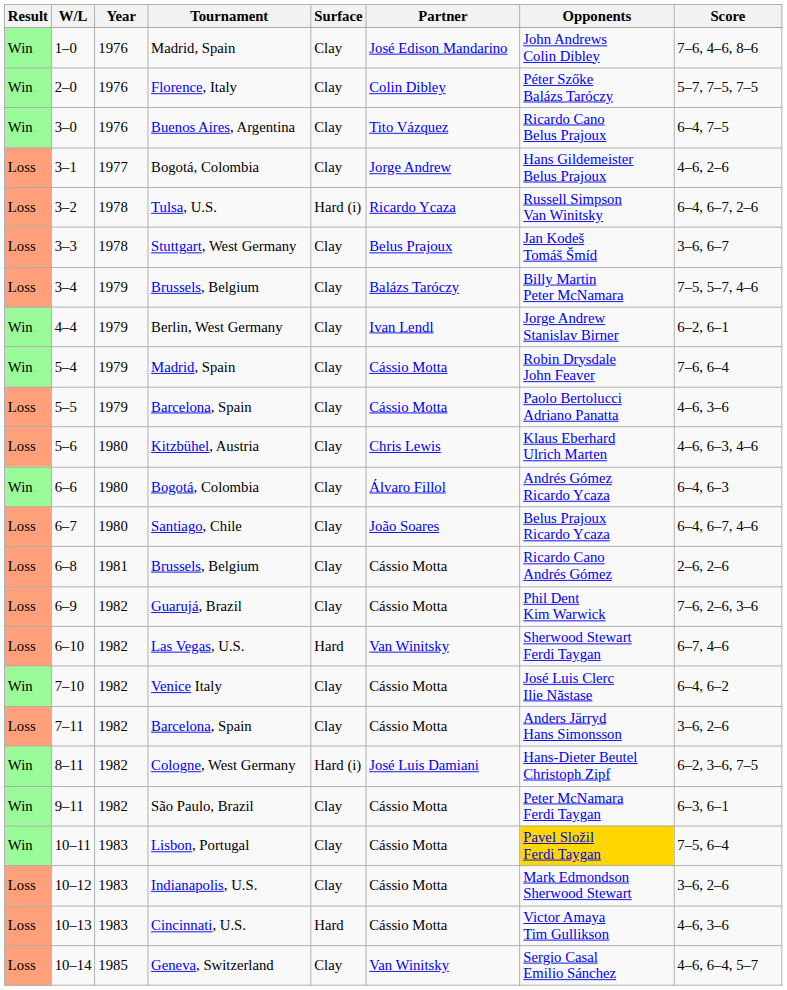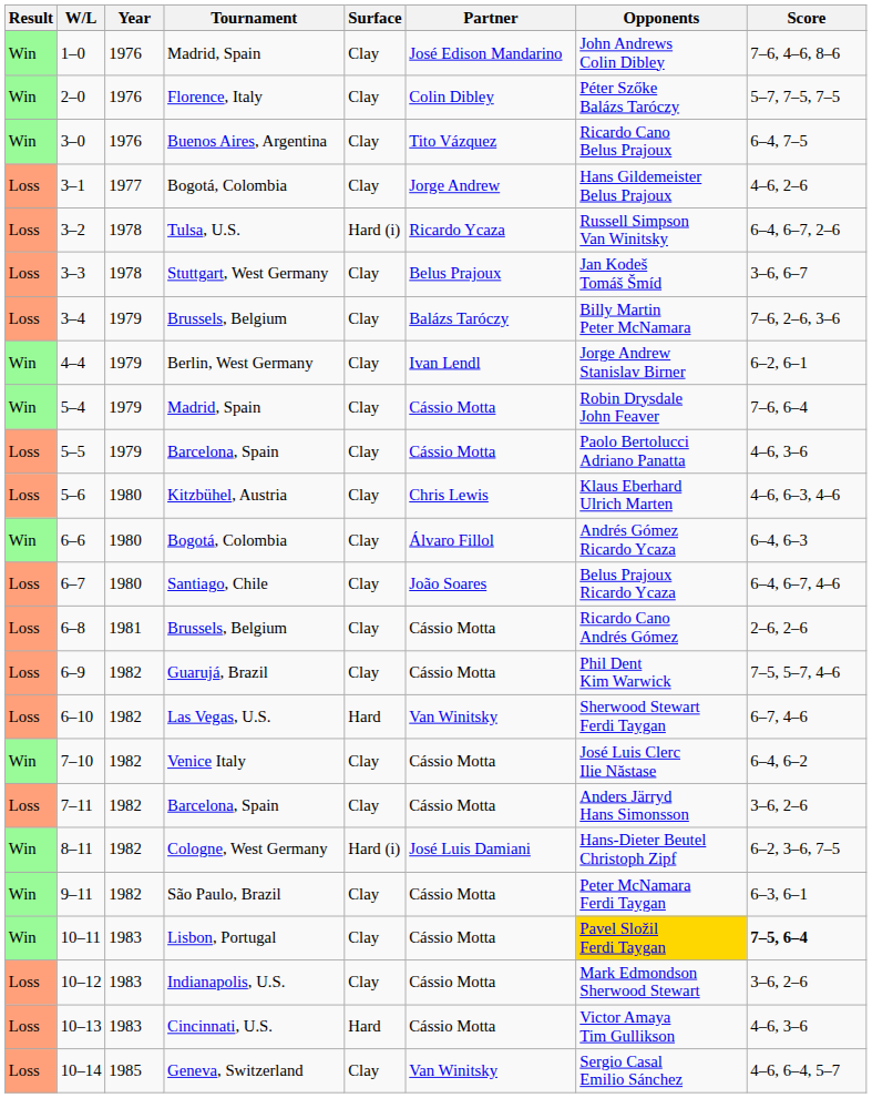 <table class="sortable wikitable">
 <tr>
 <th>Result</th>
 <th style="width:40px" class="unsortable">W/L</th>
 <th style="width:50px">Year</th>
 <th style="width:170px">Tournament</th>
 <th style="width:50px">Surface</th>
 <th style="width:160px">Partner</th>
 <th style="width:160px">Opponents</th>
 <th style="width:110px" class="unsortable">Score</th>
 </tr>
 <tr>
 </tr>
 <tr>
 <td style="background:#98fb98;">Win</td>
 <td>1–0</td>
 <td>1976</td>
 <td>Madrid, Spain</td>
 <td>Clay</td>
 <td> <a href='#'>José Edison Mandarino</a></td>
 <td> <a href='#'>John Andrews</a> <br>  <a href='#'>Colin Dibley</a></td>
 <td>7–6, 4–6, 8–6</td>
 </tr>
 <tr>
 <td style="background:#98fb98;">Win</td>
 <td>2–0</td>
 <td>1976</td>
 <td><a href='#'>Florence</a>, Italy</td>
 <td>Clay</td>
 <td> <a href='#'>Colin Dibley</a></td>
 <td> <a href='#'>Péter Szőke</a> <br>  <a href='#'>Balázs Taróczy</a></td>
 <td>5–7, 7–5, 7–5</td>
 </tr>
 <tr>
 <td style="background:#98fb98;">Win</td>
 <td>3–0</td>
 <td>1976</td>
 <td><a href='#'>Buenos Aires</a>, Argentina</td>
 <td>Clay</td>
 <td> <a href='#'>Tito Vázquez</a></td>
 <td> <a href='#'>Ricardo Cano</a> <br>  <a href='#'>Belus Prajoux</a></td>
 <td>6–4, 7–5</td>
 </tr>
 <tr>
 <td style="background:#ffa07a;">Loss</td>
 <td>3–1</td>
 <td>1977</td>
 <td>Bogotá, Colombia</td>
 <td>Clay</td>
 <td> <a href='#'>Jorge Andrew</a></td>
 <td> <a href='#'>Hans Gildemeister</a> <br>  <a href='#'>Belus Prajoux</a></td>
 <td>4–6, 2–6</td>
 </tr>
 <tr>
 <td style="background:#ffa07a;">Loss</td>
 <td>3–2</td>
 <td>1978</td>
 <td><a href='#'>Tulsa</a>, U.S.</td>
 <td>Hard (i)</td>
 <td> <a href='#'>Ricardo Ycaza</a></td>
 <td> <a href='#'>Russell Simpson</a> <br>  <a href='#'>Van Winitsky</a></td>
 <td>6–4, 6–7, 2–6</td>
 </tr>
 <tr>
 <td style="background:#ffa07a;">Loss</td>
 <td>3–3</td>
 <td>1978</td>
 <td><a href='#'>Stuttgart</a>, West Germany</td>
 <td>Clay</td>
 <td> <a href='#'>Belus Prajoux</a></td>
 <td> <a href='#'>Jan Kodeš</a> <br>  <a href='#'>Tomáš Šmíd</a></td>
 <td>3–6, 6–7</td>
 </tr>
 <tr>
 <td style="background:#ffa07a;">Loss</td>
 <td>3–4</td>
 <td>1979</td>
 <td><a href='#'>Brussels</a>, Belgium</td>
 <td>Clay</td>
 <td> <a href='#'>Balázs Taróczy</a></td>
 <td> <a href='#'>Billy Martin</a> <br>  <a href='#'>Peter McNamara</a></td>
-<td>7–5, 5–7, 4–6</td>
+<td>7–6, 2–6, 3–6</td>
 </tr>
 <tr>
 <td style="background:#98fb98;">Win</td>
 <td>4–4</td>
 <td>1979</td>
 <td>Berlin, West Germany</td>
 <td>Clay</td>
 <td> <a href='#'>Ivan Lendl</a></td>
 <td> <a href='#'>Jorge Andrew</a> <br>  <a href='#'>Stanislav Birner</a></td>
 <td>6–2, 6–1</td>
 </tr>
 <tr>
 <td style="background:#98fb98;">Win</td>
 <td>5–4</td>
 <td>1979</td>
 <td><a href='#'>Madrid</a>, Spain</td>
 <td>Clay</td>
 <td> <a href='#'>Cássio Motta</a></td>
 <td> <a href='#'>Robin Drysdale</a> <br>  <a href='#'>John Feaver</a></td>
 <td>7–6, 6–4</td>
 </tr>
 <tr>
 <td style="background:#ffa07a;">Loss</td>
 <td>5–5</td>
 <td>1979</td>
 <td><a href='#'>Barcelona</a>, Spain</td>
 <td>Clay</td>
 <td> <a href='#'>Cássio Motta</a></td>
 <td> <a href='#'>Paolo Bertolucci</a> <br>  <a href='#'>Adriano Panatta</a></td>
 <td>4–6, 3–6</td>
 </tr>
 <tr>
 <td style="background:#ffa07a;">Loss</td>
 <td>5–6</td>
 <td>1980</td>
 <td><a href='#'>Kitzbühel</a>, Austria</td>
 <td>Clay</td>
 <td> <a href='#'>Chris Lewis</a></td>
 <td> <a href='#'>Klaus Eberhard</a> <br>  <a href='#'>Ulrich Marten</a></td>
 <td>4–6, 6–3, 4–6</td>
 </tr>
 <tr>
 <td style="background:#98fb98;">Win</td>
 <td>6–6</td>
 <td>1980</td>
 <td><a href='#'>Bogotá</a>, Colombia</td>
 <td>Clay</td>
 <td> <a href='#'>Álvaro Fillol</a></td>
 <td> <a href='#'>Andrés Gómez</a> <br>  <a href='#'>Ricardo Ycaza</a></td>
 <td>6–4, 6–3</td>
 </tr>
 <tr>
 <td style="background:#ffa07a;">Loss</td>
 <td>6–7</td>
 <td>1980</td>
 <td><a href='#'>Santiago</a>, Chile</td>
 <td>Clay</td>
 <td> <a href='#'>João Soares</a></td>
 <td> <a href='#'>Belus Prajoux</a> <br>  <a href='#'>Ricardo Ycaza</a></td>
 <td>6–4, 6–7, 4–6</td>
 </tr>
 <tr>
 <td style="background:#ffa07a;">Loss</td>
 <td>6–8</td>
 <td>1981</td>
 <td><a href='#'>Brussels</a>, Belgium</td>
 <td>Clay</td>
 <td> Cássio Motta</td>
 <td> <a href='#'>Ricardo Cano</a> <br>  <a href='#'>Andrés Gómez</a></td>
 <td>2–6, 2–6</td>
 </tr>
 <tr>
 <td style="background:#ffa07a;">Loss</td>
 <td>6–9</td>
 <td>1982</td>
 <td><a href='#'>Guarujá</a>, Brazil</td>
 <td>Clay</td>
 <td> Cássio Motta</td>
 <td> <a href='#'>Phil Dent</a> <br>  <a href='#'>Kim Warwick</a></td>
-<td>7–6, 2–6, 3–6</td>
+<td>7–5, 5–7, 4–6</td>
 </tr>
 <tr>
 <td style="background:#ffa07a;">Loss</td>
 <td>6–10</td>
 <td>1982</td>
 <td><a href='#'>Las Vegas</a>, U.S.</td>
 <td>Hard</td>
 <td> <a href='#'>Van Winitsky</a></td>
 <td> <a href='#'>Sherwood Stewart</a> <br>  <a href='#'>Ferdi Taygan</a></td>
 <td>6–7, 4–6</td>
 </tr>
 <tr>
 <td style="background:#98fb98;">Win</td>
 <td>7–10</td>
 <td>1982</td>
 <td><a href='#'>Venice</a> Italy</td>
 <td>Clay</td>
 <td> Cássio Motta</td>
 <td> <a href='#'>José Luis Clerc</a> <br>  <a href='#'>Ilie Năstase</a></td>
 <td>6–4, 6–2</td>
 </tr>
 <tr>
 <td style="background:#ffa07a;">Loss</td>
 <td>7–11</td>
 <td>1982</td>
 <td><a href='#'>Barcelona</a>, Spain</td>
 <td>Clay</td>
 <td> Cássio Motta</td>
 <td> <a href='#'>Anders Järryd</a> <br>  <a href='#'>Hans Simonsson</a></td>
 <td>3–6, 2–6</td>
 </tr>
 <tr>
 <td style="background:#98fb98;">Win</td>
 <td>8–11</td>
 <td>1982</td>
 <td><a href='#'>Cologne</a>, West Germany</td>
 <td>Hard (i)</td>
 <td> <a href='#'>José Luis Damiani</a></td>
 <td> <a href='#'>Hans-Dieter Beutel</a> <br>  <a href='#'>Christoph Zipf</a></td>
 <td>6–2, 3–6, 7–5</td>
 </tr>
 <tr>
 <td style="background:#98fb98;">Win</td>
 <td>9–11</td>
 <td>1982</td>
 <td>São Paulo, Brazil</td>
 <td>Clay</td>
 <td> Cássio Motta</td>
 <td> <a href='#'>Peter McNamara</a> <br>  <a href='#'>Ferdi Taygan</a></td>
 <td>6–3, 6–1</td>
 </tr>
 <tr>
 <td style="background:#98fb98;">Win</td>
 <td>10–11</td>
 <td>1983</td>
 <td><a href='#'>Lisbon</a>, Portugal</td>
 <td>Clay</td>
 <td> Cássio Motta</td>
 <td style="background: gold;"> <a href='#'>Pavel Složil</a> <br>  <a href='#'>Ferdi Taygan</a></td>
-<td>7–5, 6–4</td>
+<td><strong>7–5, 6–4</strong></td>
 </tr>
 <tr>
 <td style="background:#ffa07a;">Loss</td>
 <td>10–12</td>
 <td>1983</td>
 <td><a href='#'>Indianapolis</a>, U.S.</td>
 <td>Clay</td>
 <td> Cássio Motta</td>
 <td> <a href='#'>Mark Edmondson</a> <br>  <a href='#'>Sherwood Stewart</a></td>
 <td>3–6, 2–6</td>
 </tr>
 <tr>
 <td style="background:#ffa07a;">Loss</td>
 <td>10–13</td>
 <td>1983</td>
 <td><a href='#'>Cincinnati</a>, U.S.</td>
 <td>Hard</td>
 <td> Cássio Motta</td>
 <td> <a href='#'>Victor Amaya</a> <br>  <a href='#'>Tim Gullikson</a></td>
 <td>4–6, 3–6</td>
 </tr>
 <tr>
 <td style="background:#ffa07a;">Loss</td>
 <td>10–14</td>
 <td>1985</td>
 <td><a href='#'>Geneva</a>, Switzerland</td>
 <td>Clay</td>
 <td> <a href='#'>Van Winitsky</a></td>
 <td> <a href='#'>Sergio Casal</a> <br>  <a href='#'>Emilio Sánchez</a></td>
 <td>4–6, 6–4, 5–7</td>
 </tr>
 </table>
